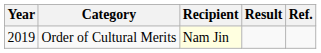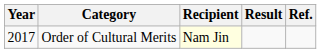 <table class="wikitable">
 <tr>
 <th>Year</th>
 <th>Category</th>
 <th>Recipient</th>
 <th>Result</th>
 <th>Ref.</th>
 </tr>
 <tr>
-<td>2019</td>
+<td>2017</td>
 <td>Order of Cultural Merits</td>
 <td style="background: lightyellow;">Nam Jin</td>
 <td></td>
 <td></td>
 </tr>
 </table>
